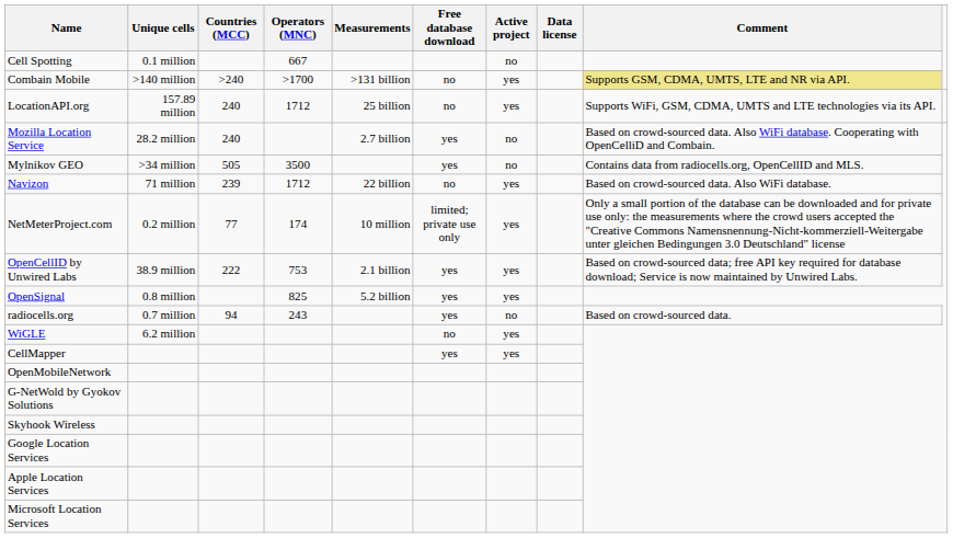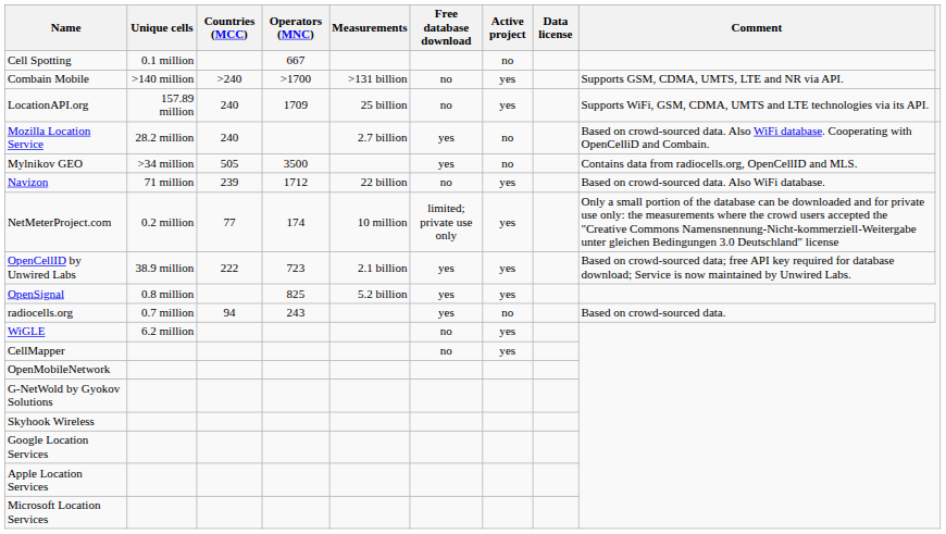 <table class="wikitable sortable" border="1">
 <tr>
 <th>Name</th>
 <th>Unique cells</th>
 <th align="right">Countries (<a href='#'>MCC</a>)</th>
 <th>Operators (<a href='#'>MNC</a>)</th>
 <th>Measurements</th>
 <th>Free database download</th>
 <th>Active project</th>
 <th>Data license</th>
 <th class="unsortable">Comment</th>
 </tr>
 <tr>
 <td>Cell Spotting</td>
 <td align="right">0.1 million</td>
 <td align="center"></td>
 <td align="center">667</td>
 <td align="right"></td>
 <td align="center"></td>
 <td align="center">no</td>
 <td></td>
 <td></td>
 </tr>
 <tr>
 <td>Combain Mobile</td>
 <td align="right">>140 million</td>
 <td align="center">>240</td>
 <td align="center">>1700</td>
 <td align="right">>131 billion</td>
 <td align="center">no</td>
 <td align="center">yes</td>
 <td></td>
-<td style="background: khaki;">Supports GSM, CDMA, UMTS, LTE and NR via API.</td>
+<td>Supports GSM, CDMA, UMTS, LTE and NR via API.</td>
 </tr>
 <tr>
 <td>LocationAPI.org</td>
 <td align="right">157.89 million</td>
 <td align="center">240</td>
-<td align="center">1712</td>
+<td align="center">1709</td>
 <td align="right">25 billion</td>
 <td align="center">no</td>
 <td align="center">yes</td>
 <td></td>
 <td>Supports WiFi, GSM, CDMA, UMTS and LTE technologies via its API. </td>
 <td></td>
 </tr>
 <tr>
 <td><a href='#'>Mozilla Location Service</a></td>
 <td align="right">28.2 million</td>
 <td align="center">240</td>
 <td align="center"></td>
 <td align="right">2.7 billion</td>
 <td align="center">yes</td>
 <td align="center">no</td>
 <td></td>
 <td>Based on crowd-sourced data. Also <a href='#'>WiFi database</a>. Cooperating with OpenCelliD and Combain.</td>
 </tr>
 <tr>
 <td>Mylnikov GEO</td>
 <td align="right">>34 million</td>
 <td align="center">505</td>
 <td align="center">3500</td>
 <td align="right"></td>
 <td align="center">yes</td>
 <td align="center">no</td>
 <td></td>
 <td>Contains data from radiocells.org, OpenCellID and MLS.</td>
 </tr>
 <tr>
 <td><a href='#'>Navizon</a></td>
 <td align="right">71 million</td>
 <td align="center">239</td>
 <td align="center">1712</td>
 <td align="right">22 billion</td>
 <td align="center">no</td>
 <td align="center">yes</td>
 <td></td>
 <td>Based on crowd-sourced data. Also WiFi database.</td>
 </tr>
 <tr>
 <td>NetMeterProject.com</td>
 <td align="right">0.2 million</td>
 <td align="center">77</td>
 <td align="center">174</td>
 <td align="right">10 million</td>
 <td align="center">limited; private use only</td>
 <td align="center">yes</td>
 <td></td>
 <td>Only a small portion of the database can be downloaded and for private use only: the measurements where the crowd users accepted the "Creative Commons Namensnennung-Nicht-kommerziell-Weitergabe unter gleichen Bedingungen 3.0 Deutschland" license</td>
 </tr>
 <tr>
 <td><a href='#'>OpenCellID</a> by Unwired Labs</td>
 <td align="right">38.9 million</td>
 <td align="center">222</td>
-<td align="center">753</td>
+<td align="center">723</td>
 <td align="right">2.1 billion</td>
 <td align="center">yes</td>
 <td align="center">yes</td>
 <td></td>
 <td> Based on crowd-sourced data; free API key required for database download; Service is now maintained by Unwired Labs.</td>
 </tr>
 <tr>
 <td><a href='#'>OpenSignal</a></td>
 <td align="right">0.8 million</td>
 <td align="center"></td>
 <td align="center">825</td>
 <td align="right">5.2 billion</td>
 <td align="center">yes</td>
 <td align="center">yes</td>
 <td></td>
 </tr>
 <tr>
 <td>radiocells.org</td>
 <td align="right">0.7 million</td>
 <td align="center">94</td>
 <td align="center">243</td>
 <td align="right"></td>
 <td align="center">yes</td>
 <td align="center">no </td>
 <td></td>
 <td>Based on crowd-sourced data.</td>
 </tr>
 <tr>
 <td><a href='#'>WiGLE</a></td>
 <td align="right">6.2 million</td>
 <td align="center"></td>
 <td align="center"></td>
 <td align="right"></td>
 <td align="center">no</td>
 <td align="center">yes</td>
 <td></td>
 </tr>
 <tr>
 <td>CellMapper</td>
 <td></td>
 <td></td>
 <td></td>
 <td></td>
-<td align="center">yes</td>
+<td align="center">no</td>
 <td align="center">yes</td>
 <td></td>
 </tr>
 <tr>
 <td>OpenMobileNetwork</td>
 <td></td>
 <td></td>
 <td></td>
 <td></td>
 <td></td>
 <td></td>
 <td></td>
 </tr>
 <tr>
 <td>G-NetWold by Gyokov Solutions</td>
 <td></td>
 <td></td>
 <td></td>
 <td></td>
 <td></td>
 <td></td>
 <td></td>
 </tr>
 <tr>
 <td>Skyhook Wireless</td>
 <td></td>
 <td></td>
 <td></td>
 <td></td>
 <td></td>
 <td></td>
 <td></td>
 </tr>
 <tr>
 <td>Google Location Services</td>
 <td></td>
 <td></td>
 <td></td>
 <td></td>
 <td></td>
 <td></td>
 <td></td>
 </tr>
 <tr>
 <td>Apple Location Services</td>
 <td></td>
 <td></td>
 <td></td>
 <td></td>
 <td></td>
 <td></td>
 <td></td>
 </tr>
 <tr>
 <td>Microsoft Location Services</td>
 <td></td>
 <td></td>
 <td></td>
 <td></td>
 <td></td>
 <td></td>
 <td></td>
 </tr>
 </table>
